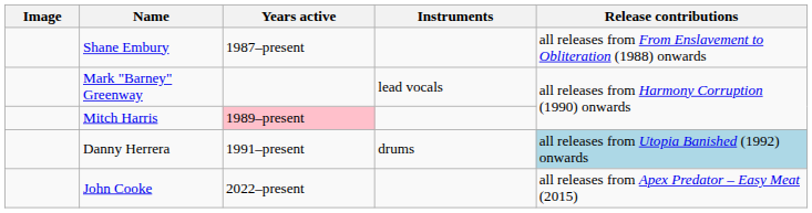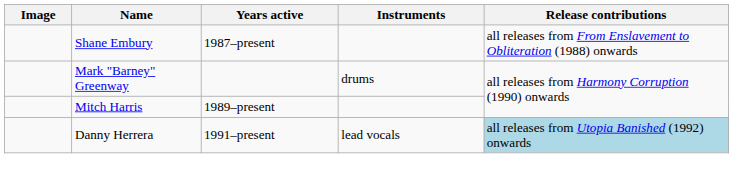 <table class="wikitable" border="1" width="100%">
 <tr>
 <th width="75">Image</th>
 <th width="150">Name</th>
 <th width="160">Years active</th>
 <th width="170">Instruments</th>
 <th>Release contributions</th>
 </tr>
 <tr>
 <td></td>
 <td><a href='#'>Shane Embury</a></td>
 <td>1987–present</td>
 <td></td>
 <td>all releases from <em><a href='#'>From Enslavement to Obliteration</a></em> (1988) onwards</td>
 </tr>
 <tr>
 <td></td>
 <td><a href='#'>Mark "Barney" Greenway</a></td>
 <td></td>
-<td>lead vocals</td>
+<td>drums</td>
 <td rowspan="2">all releases from <em><a href='#'>Harmony Corruption</a></em> (1990) onwards</td>
 </tr>
 <tr>
 <td></td>
 <td><a href='#'>Mitch Harris</a></td>
-<td style="background: pink;">1989–present </td>
+<td>1989–present </td>
 <td></td>
 </tr>
 <tr>
 <td></td>
 <td>Danny Herrera</td>
 <td>1991–present</td>
-<td>drums</td>
+<td>lead vocals</td>
 <td style="background: lightblue;">all releases from <em><a href='#'>Utopia Banished</a></em> (1992) onwards</td>
 </tr>
-<tr>
-<td></td>
-<td><a href='#'>John Cooke</a></td>
-<td>2022–present </td>
-<td></td>
-<td>all releases from <em><a href='#'>Apex Predator – Easy Meat</a></em> (2015)</td>
-</tr>
 </table>
